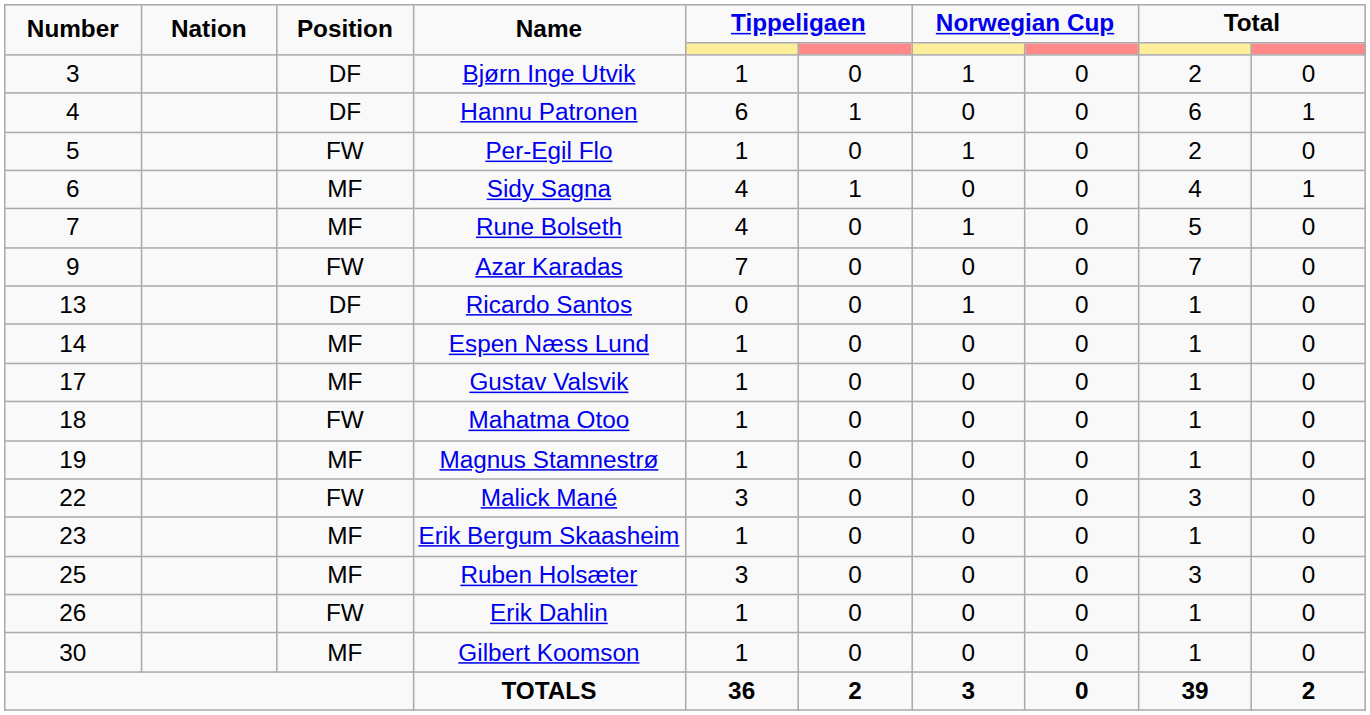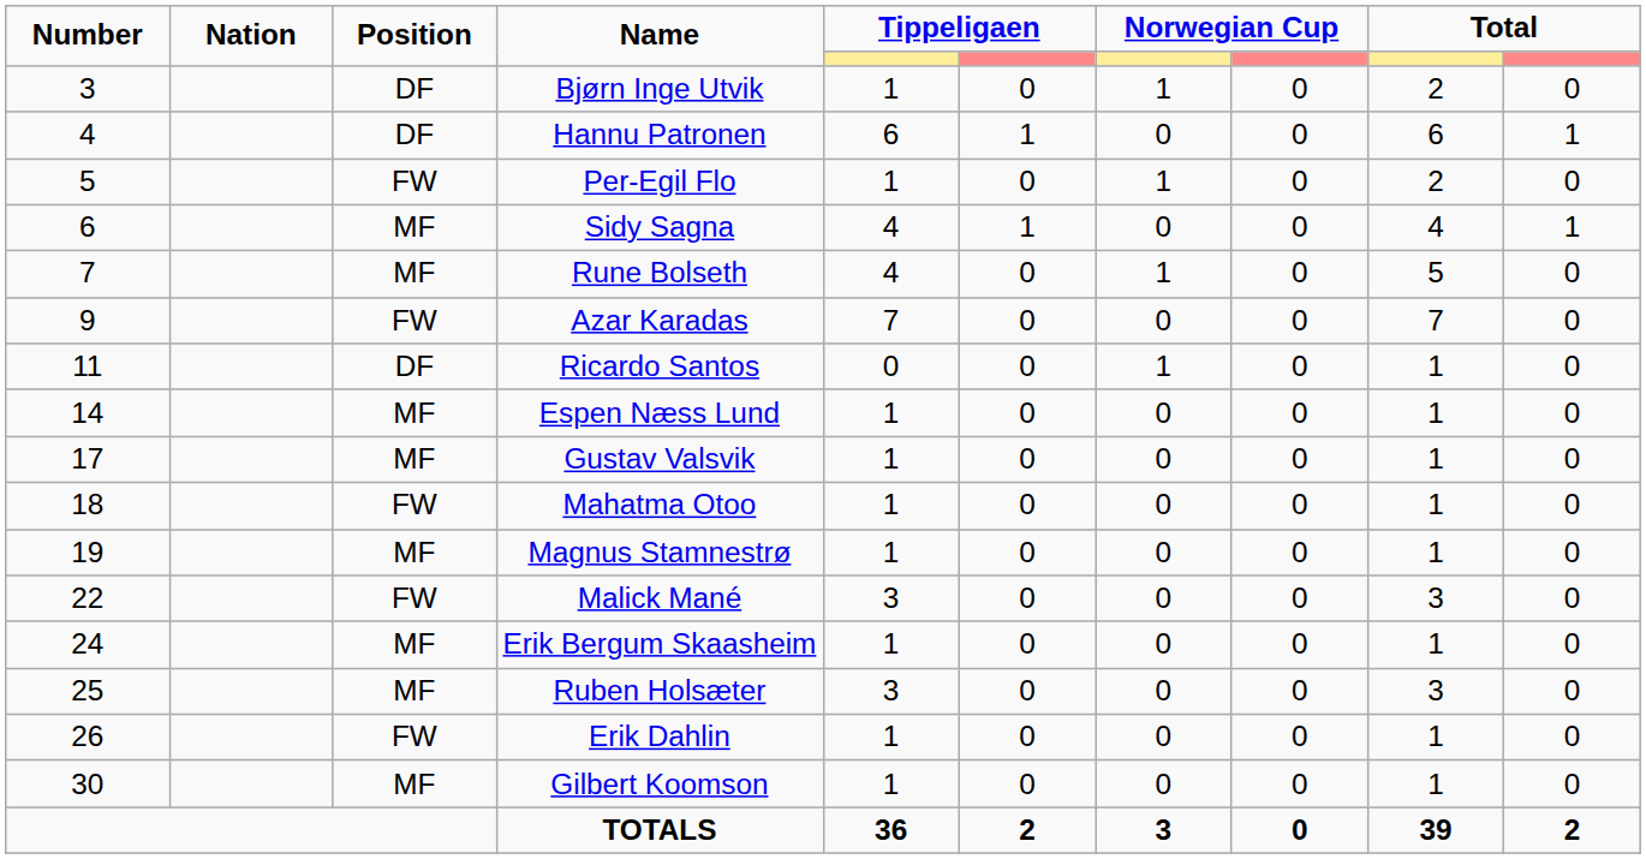 <table class="wikitable" style="font-size: 100%; text-align: center;">
 <tr>
 <td rowspan="2" width="10%" align="center"><strong>Number</strong></td>
 <td rowspan="2" width="10%" align="center"><strong>Nation</strong></td>
 <td rowspan="2" width="10%" align="center"><strong>Position</strong></td>
 <td rowspan="2" width="20%" align="center"><strong>Name</strong></td>
 <td colspan="2" align="center"><strong><a href='#'>Tippeligaen</a></strong></td>
 <td colspan="2" align="center"><strong><a href='#'>Norwegian Cup</a></strong></td>
 <td colspan="2" align="center"><strong>Total</strong></td>
 </tr>
 <tr>
 <th width=60 style="background: #FFEE99"></th>
 <th width=60 style="background: #FF8888"></th>
 <th width=60 style="background: #FFEE99"></th>
 <th width=60 style="background: #FF8888"></th>
 <th width=60 style="background: #FFEE99"></th>
 <th width=60 style="background: #FF8888"></th>
 </tr>
 <tr>
 <td>3</td>
 <td></td>
 <td>DF</td>
 <td><a href='#'>Bjørn Inge Utvik</a></td>
 <td>1</td>
 <td>0</td>
 <td>1</td>
 <td>0</td>
 <td>2</td>
 <td>0</td>
 </tr>
 <tr>
 <td>4</td>
 <td></td>
 <td>DF</td>
 <td><a href='#'>Hannu Patronen</a></td>
 <td>6</td>
 <td>1</td>
 <td>0</td>
 <td>0</td>
 <td>6</td>
 <td>1</td>
 </tr>
 <tr>
 <td>5</td>
 <td></td>
 <td>FW</td>
 <td><a href='#'>Per-Egil Flo</a></td>
 <td>1</td>
 <td>0</td>
 <td>1</td>
 <td>0</td>
 <td>2</td>
 <td>0</td>
 </tr>
 <tr>
 <td>6</td>
 <td></td>
 <td>MF</td>
 <td><a href='#'>Sidy Sagna</a></td>
 <td>4</td>
 <td>1</td>
 <td>0</td>
 <td>0</td>
 <td>4</td>
 <td>1</td>
 </tr>
 <tr>
 <td>7</td>
 <td></td>
 <td>MF</td>
 <td><a href='#'>Rune Bolseth</a></td>
 <td>4</td>
 <td>0</td>
 <td>1</td>
 <td>0</td>
 <td>5</td>
 <td>0</td>
 </tr>
 <tr>
 <td>9</td>
 <td></td>
 <td>FW</td>
 <td><a href='#'>Azar Karadas</a></td>
 <td>7</td>
 <td>0</td>
 <td>0</td>
 <td>0</td>
 <td>7</td>
 <td>0</td>
 </tr>
 <tr>
-<td>13</td>
+<td>11</td>
 <td></td>
 <td>DF</td>
 <td><a href='#'>Ricardo Santos</a></td>
 <td>0</td>
 <td>0</td>
 <td>1</td>
 <td>0</td>
 <td>1</td>
 <td>0</td>
 </tr>
 <tr>
 <td>14</td>
 <td></td>
 <td>MF</td>
 <td><a href='#'>Espen Næss Lund</a></td>
 <td>1</td>
 <td>0</td>
 <td>0</td>
 <td>0</td>
 <td>1</td>
 <td>0</td>
 </tr>
 <tr>
 <td>17</td>
 <td></td>
 <td>MF</td>
 <td><a href='#'>Gustav Valsvik</a></td>
 <td>1</td>
 <td>0</td>
 <td>0</td>
 <td>0</td>
 <td>1</td>
 <td>0</td>
 </tr>
 <tr>
 <td>18</td>
 <td></td>
 <td>FW</td>
 <td><a href='#'>Mahatma Otoo</a></td>
 <td>1</td>
 <td>0</td>
 <td>0</td>
 <td>0</td>
 <td>1</td>
 <td>0</td>
 </tr>
 <tr>
 <td>19</td>
 <td></td>
 <td>MF</td>
 <td><a href='#'>Magnus Stamnestrø</a></td>
 <td>1</td>
 <td>0</td>
 <td>0</td>
 <td>0</td>
 <td>1</td>
 <td>0</td>
 </tr>
 <tr>
 <td>22</td>
 <td></td>
 <td>FW</td>
 <td><a href='#'>Malick Mané</a></td>
 <td>3</td>
 <td>0</td>
 <td>0</td>
 <td>0</td>
 <td>3</td>
 <td>0</td>
 </tr>
 <tr>
-<td>23</td>
+<td>24</td>
 <td></td>
 <td>MF</td>
 <td><a href='#'>Erik Bergum Skaasheim</a></td>
 <td>1</td>
 <td>0</td>
 <td>0</td>
 <td>0</td>
 <td>1</td>
 <td>0</td>
 </tr>
 <tr>
 <td>25</td>
 <td></td>
 <td>MF</td>
 <td><a href='#'>Ruben Holsæter</a></td>
 <td>3</td>
 <td>0</td>
 <td>0</td>
 <td>0</td>
 <td>3</td>
 <td>0</td>
 </tr>
 <tr>
 <td>26</td>
 <td></td>
 <td>FW</td>
 <td><a href='#'>Erik Dahlin</a></td>
 <td>1</td>
 <td>0</td>
 <td>0</td>
 <td>0</td>
 <td>1</td>
 <td>0</td>
 </tr>
 <tr>
 <td>30</td>
 <td></td>
 <td>MF</td>
 <td><a href='#'>Gilbert Koomson</a></td>
 <td>1</td>
 <td>0</td>
 <td>0</td>
 <td>0</td>
 <td>1</td>
 <td>0</td>
 </tr>
 <tr>
 <td colspan="3"></td>
 <td><strong>TOTALS</strong></td>
 <td><strong>36</strong></td>
 <td><strong>2</strong></td>
 <td><strong>3</strong></td>
 <td><strong>0</strong></td>
 <td><strong>39</strong></td>
 <td><strong>2</strong></td>
 </tr>
 </table>
